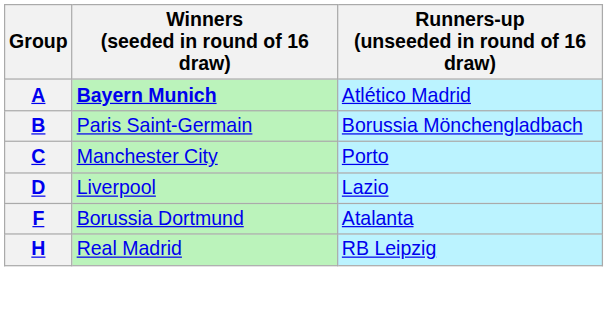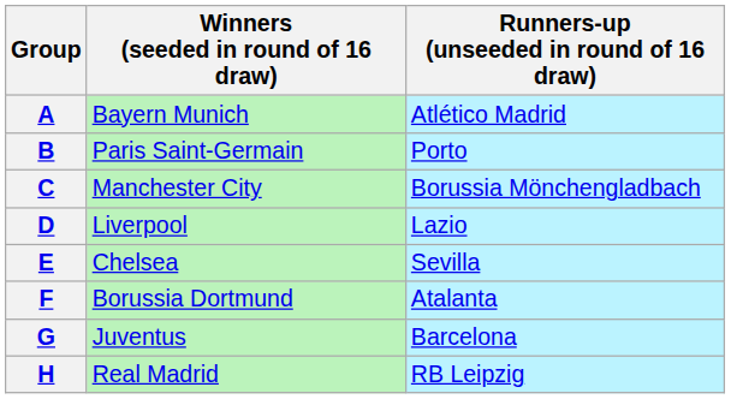 <table class="wikitable">
 <tr>
 <th>Group</th>
 <th width=210>Winners<br>(seeded in round of 16 draw)</th>
 <th width=210>Runners-up<br>(unseeded in round of 16 draw)</th>
 </tr>
 <tr>
 <th><a href='#'>A</a></th>
-<td bgcolor=#BBF3BB><strong> <a href='#'>Bayern Munich</a></strong></td>
+<td bgcolor=#BBF3BB> <a href='#'>Bayern Munich</a></td>
 <td bgcolor=#BBF3FF> <a href='#'>Atlético Madrid</a></td>
 </tr>
 <tr>
 <th><a href='#'>B</a></th>
 <td bgcolor=#BBF3BB> <a href='#'>Paris Saint-Germain</a></td>
-<td bgcolor=#BBF3FF> <a href='#'>Borussia Mönchengladbach</a></td>
+<td bgcolor=#BBF3FF> <a href='#'>Porto</a></td>
 </tr>
 <tr>
 <th><a href='#'>C</a></th>
 <td bgcolor=#BBF3BB> <a href='#'>Manchester City</a></td>
-<td bgcolor=#BBF3FF> <a href='#'>Porto</a></td>
+<td bgcolor=#BBF3FF> <a href='#'>Borussia Mönchengladbach</a></td>
 </tr>
 <tr>
 <th><a href='#'>D</a></th>
 <td bgcolor=#BBF3BB> <a href='#'>Liverpool</a></td>
 <td bgcolor=#BBF3FF> <a href='#'>Lazio</a></td>
 </tr>
 <tr>
+<th><a href='#'>E</a></th>
+<td bgcolor=#BBF3BB> <a href='#'>Chelsea</a></td>
+<td bgcolor=#BBF3FF> <a href='#'>Sevilla</a></td>
+</tr>
+<tr>
 <th><a href='#'>F</a></th>
 <td bgcolor=#BBF3BB> <a href='#'>Borussia Dortmund</a></td>
 <td bgcolor=#BBF3FF> <a href='#'>Atalanta</a></td>
+</tr>
+<tr>
+<th><a href='#'>G</a></th>
+<td bgcolor=#BBF3BB> <a href='#'>Juventus</a></td>
+<td bgcolor=#BBF3FF> <a href='#'>Barcelona</a></td>
 </tr>
 <tr>
 <th><a href='#'>H</a></th>
 <td bgcolor=#BBF3BB> <a href='#'>Real Madrid</a></td>
 <td bgcolor=#BBF3FF> <a href='#'>RB Leipzig</a></td>
 </tr>
 </table>
